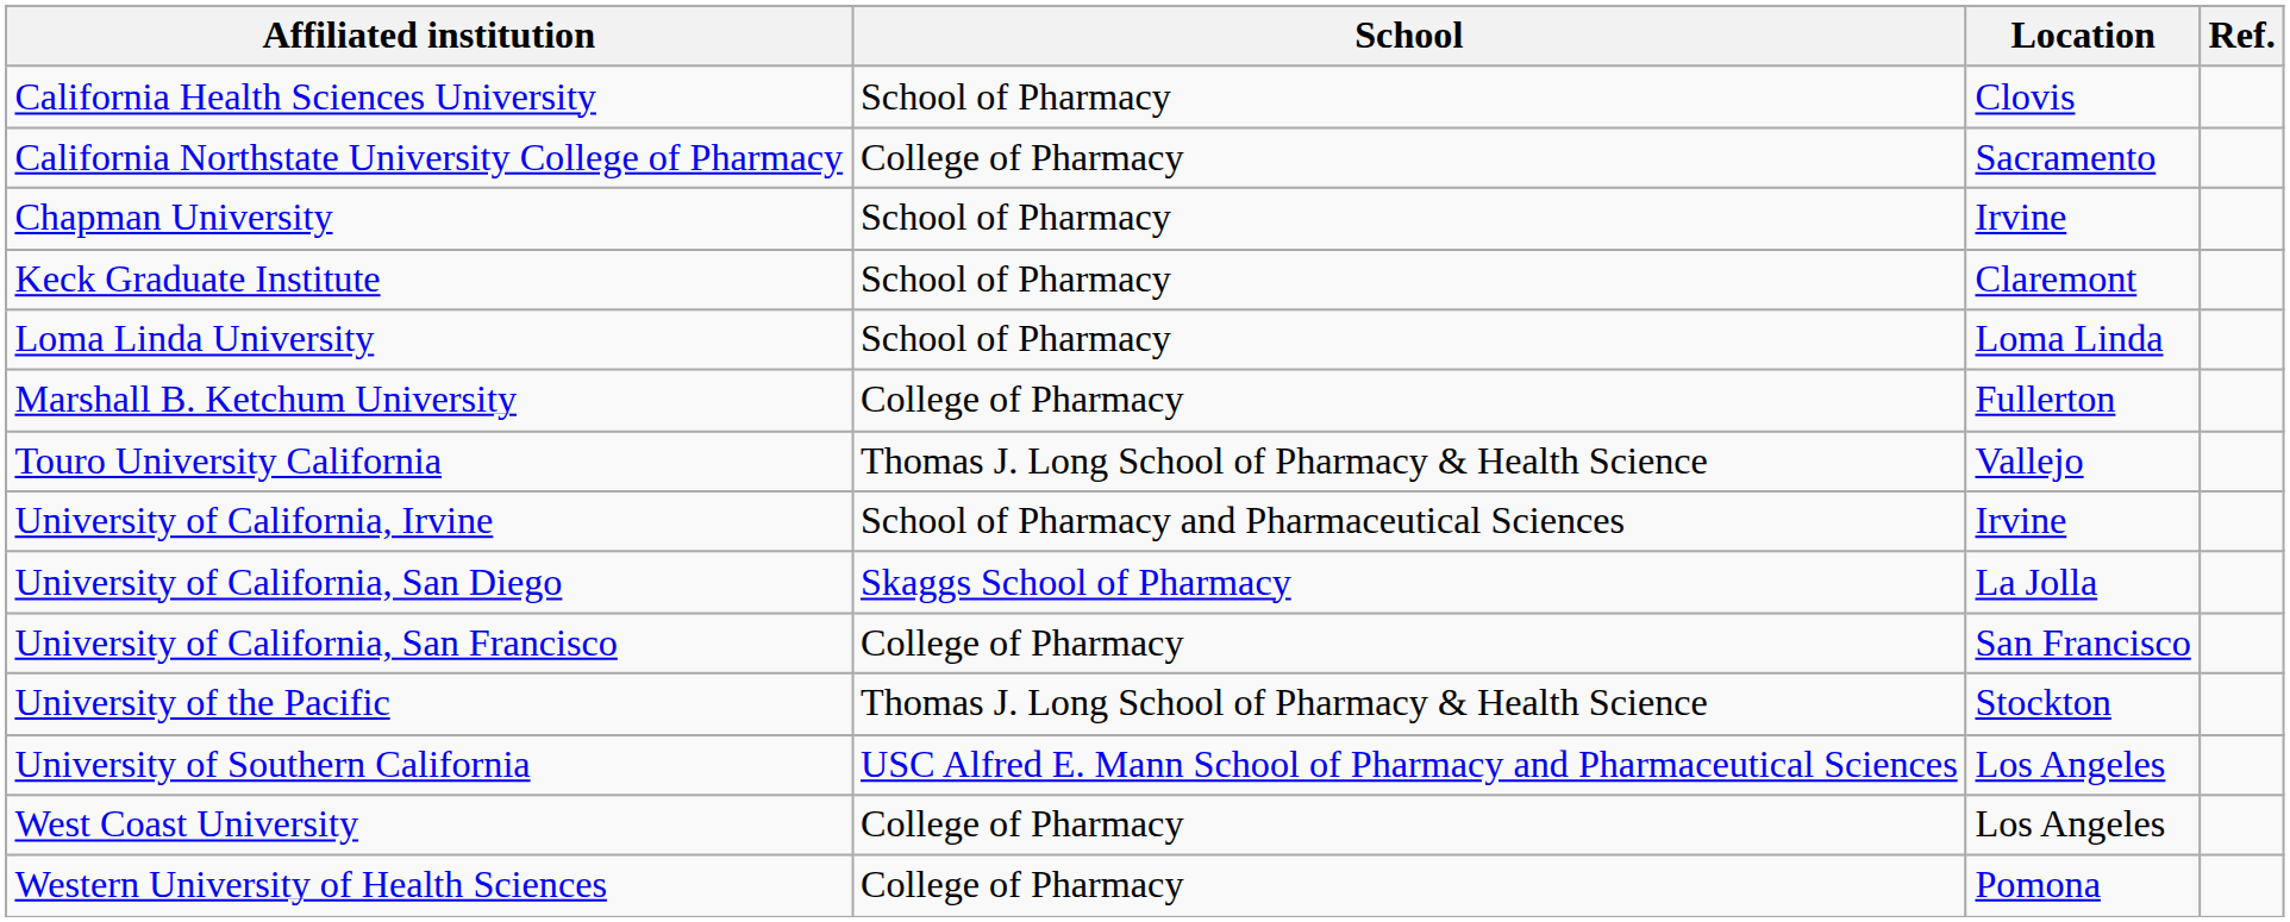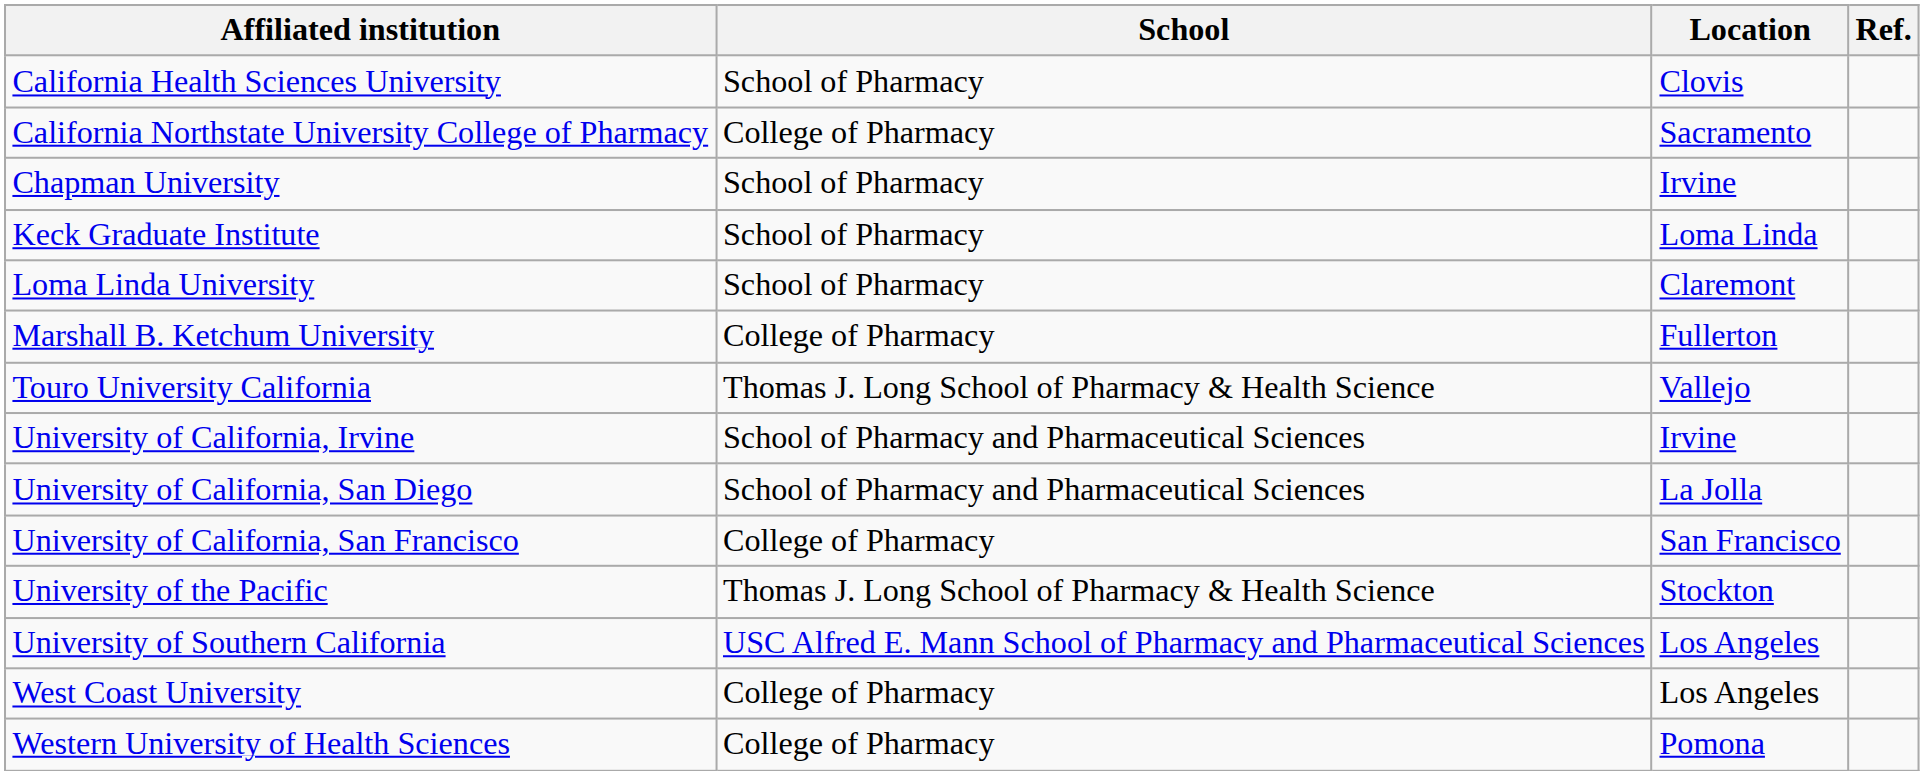 <table class="wikitable sortable">
 <tr>
 <th>Affiliated institution</th>
 <th>School</th>
 <th>Location</th>
 <th>Ref.</th>
 </tr>
 <tr>
 <td><a href='#'>California Health Sciences University</a></td>
 <td>School of Pharmacy</td>
 <td><a href='#'>Clovis</a></td>
 <td></td>
 </tr>
 <tr>
 <td><a href='#'>California Northstate University College of Pharmacy</a></td>
 <td>College of Pharmacy</td>
 <td><a href='#'>Sacramento</a></td>
 <td></td>
 </tr>
 <tr |->
 <td><a href='#'>Chapman University</a></td>
 <td>School of Pharmacy</td>
 <td><a href='#'>Irvine</a></td>
 <td></td>
 </tr>
 <tr>
 <td><a href='#'>Keck Graduate Institute</a></td>
 <td>School of Pharmacy</td>
-<td><a href='#'>Claremont</a></td>
+<td><a href='#'>Loma Linda</a></td>
 <td></td>
 </tr>
 <tr>
 <td><a href='#'>Loma Linda University</a></td>
 <td>School of Pharmacy</td>
-<td><a href='#'>Loma Linda</a></td>
+<td><a href='#'>Claremont</a></td>
 <td></td>
 </tr>
 <tr>
 <td><a href='#'>Marshall B. Ketchum University</a></td>
 <td>College of Pharmacy</td>
 <td><a href='#'>Fullerton</a></td>
 <td></td>
 </tr>
 <tr>
 <td><a href='#'>Touro University California</a></td>
 <td>Thomas J. Long School of Pharmacy & Health Science</td>
 <td><a href='#'>Vallejo</a></td>
 <td></td>
 </tr>
 <tr>
 <td><a href='#'>University of California, Irvine</a></td>
 <td>School of Pharmacy and Pharmaceutical Sciences</td>
 <td><a href='#'>Irvine</a></td>
 <td></td>
 </tr>
 <tr>
 <td><a href='#'>University of California, San Diego</a></td>
-<td><a href='#'>Skaggs School of Pharmacy</a></td>
+<td>School of Pharmacy and Pharmaceutical Sciences</td>
 <td><a href='#'>La Jolla</a></td>
 <td></td>
 </tr>
 <tr>
 <td><a href='#'>University of California, San Francisco</a></td>
 <td>College of Pharmacy</td>
 <td><a href='#'>San Francisco</a></td>
 <td></td>
 </tr>
 <tr>
 <td><a href='#'>University of the Pacific</a></td>
 <td>Thomas J. Long School of Pharmacy & Health Science</td>
 <td><a href='#'>Stockton</a></td>
 <td></td>
 </tr>
 <tr>
 <td><a href='#'>University of Southern California</a></td>
 <td><a href='#'>USC Alfred E. Mann School of Pharmacy and Pharmaceutical Sciences</a></td>
 <td><a href='#'>Los Angeles</a></td>
 <td></td>
 </tr>
 <tr>
 <td><a href='#'>West Coast University</a></td>
 <td>College of Pharmacy</td>
 <td>Los Angeles</td>
 <td></td>
 </tr>
 <tr>
 <td><a href='#'>Western University of Health Sciences</a></td>
 <td>College of Pharmacy</td>
 <td><a href='#'>Pomona</a></td>
 <td></td>
 </tr>
 </table>
